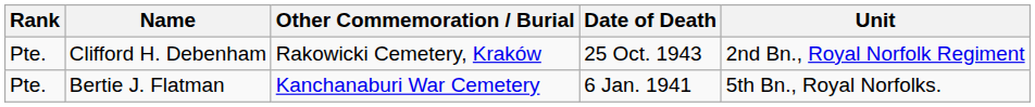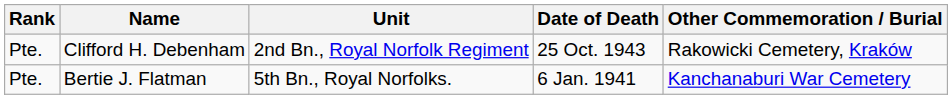 <table class="wikitable">
 <tr>
 <th>Rank</th>
 <th>Name</th>
+<th>Unit</th>
+<th>Date of Death</th>
 <th>Other Commemoration / Burial</th>
-<th>Date of Death</th>
-<th>Unit</th>
 </tr>
 <tr>
 <td>Pte.</td>
 <td>Clifford H. Debenham</td>
+<td>2nd Bn., <a href='#'>Royal Norfolk Regiment</a></td>
+<td>25 Oct. 1943</td>
 <td>Rakowicki Cemetery, <a href='#'>Kraków</a></td>
-<td>25 Oct. 1943</td>
-<td>2nd Bn., <a href='#'>Royal Norfolk Regiment</a></td>
 </tr>
 <tr>
 <td>Pte.</td>
 <td>Bertie J. Flatman</td>
+<td>5th Bn., Royal Norfolks.</td>
+<td>6 Jan. 1941</td>
 <td><a href='#'>Kanchanaburi War Cemetery</a></td>
-<td>6 Jan. 1941</td>
-<td>5th Bn., Royal Norfolks.</td>
 </tr>
 </table>
